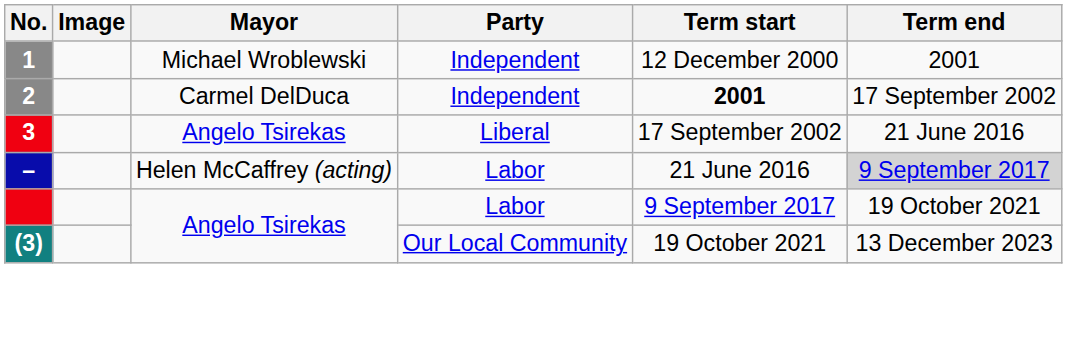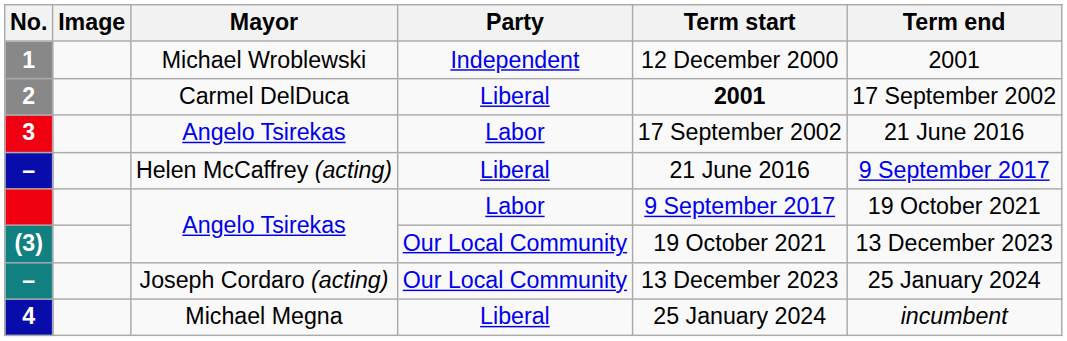 <table class="wikitable">
 <tr>
 <th>No.</th>
 <th>Image</th>
 <th>Mayor</th>
 <th>Party</th>
 <th>Term start</th>
 <th>Term end</th>
 </tr>
 <tr>
 <th style="background:#888888; color:white">1</th>
 <td align="center"></td>
 <td align="center">Michael Wroblewski</td>
 <td align="center"><a href='#'>Independent</a></td>
 <td align="center">12 December 2000</td>
 <td align="center">2001</td>
 </tr>
 <tr>
 <th style="background:#888888; color:white">2</th>
 <td align="center"></td>
 <td align="center">Carmel DelDuca</td>
-<td align="center"><a href='#'>Independent</a></td>
+<td align="center"><a href='#'>Liberal</a></td>
 <td align="center"><strong>2001</strong></td>
 <td align="center">17 September 2002</td>
 </tr>
 <tr>
 <th style="background:#F00011; color:white">3</th>
 <td align="center"></td>
 <td align="center"><a href='#'>Angelo Tsirekas</a></td>
-<td align="center"><a href='#'>Liberal</a></td>
+<td align="center"><a href='#'>Labor</a></td>
 <td align="center">17 September 2002</td>
 <td align="center">21 June 2016</td>
 </tr>
 <tr>
 <th style="background:#080CAB; color:white">–</th>
 <td align="center"></td>
 <td align="center">Helen McCaffrey <em>(acting)</em></td>
-<td align="center"><a href='#'>Labor</a></td>
+<td align="center"><a href='#'>Liberal</a></td>
 <td align="center">21 June 2016</td>
-<td align="center" style="background: lightgrey;"><a href='#'>9 September 2017</a></td>
+<td align="center"><a href='#'>9 September 2017</a></td>
 </tr>
 <tr>
 <th style="background:#F00011; color:white"></th>
 <td align="center"></td>
 <td rowspan=2; align="center"><a href='#'>Angelo Tsirekas</a></td>
 <td align="center"><a href='#'>Labor</a></td>
 <td align="center"><a href='#'>9 September 2017</a></td>
 <td align="center">19 October 2021</td>
 </tr>
 <tr>
 <th style="background:#118080; color:white">(3)</th>
 <td align="center"></td>
 <td align="center"><a href='#'>Our Local Community</a></td>
 <td align="center">19 October 2021</td>
 <td align="center">13 December 2023</td>
 </tr>
+<tr>
+<th style="background:#118080; color:white">–</th>
+<td align="center"></td>
+<td align="center">Joseph Cordaro <em>(acting)</em></td>
+<td align="center"><a href='#'>Our Local Community</a></td>
+<td align="center">13 December 2023</td>
+<td align="center">25 January 2024</td>
+</tr>
+<tr>
+<th style="background:#080CAB; color:white">4</th>
+<td align="center"></td>
+<td align="center">Michael Megna</td>
+<td align="center"><a href='#'>Liberal</a></td>
+<td align="center">25 January 2024</td>
+<td align="center"><em>incumbent</em></td>
+</tr>
 </table>
